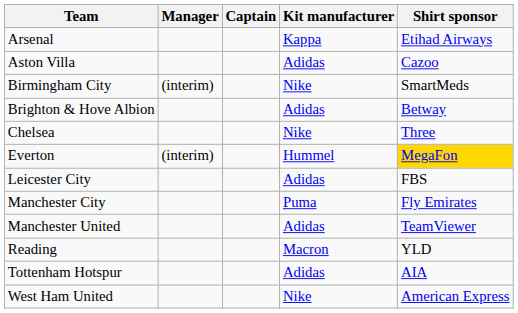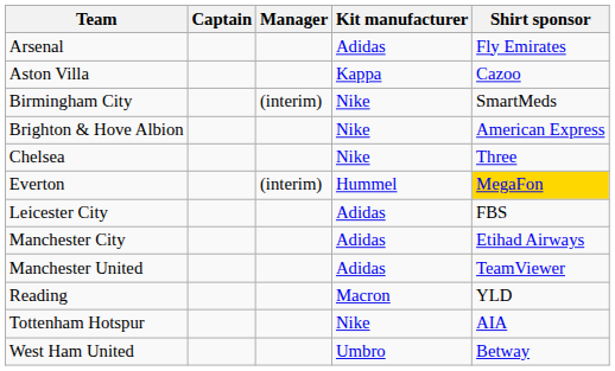 <table class="wikitable sortable" style="text-align:left">
 <tr>
 <th>Team</th>
+<th>Captain</th>
 <th>Manager</th>
-<th>Captain</th>
 <th>Kit manufacturer</th>
 <th>Shirt sponsor</th>
 </tr>
 <tr>
 <td>Arsenal</td>
 <td> </td>
 <td> </td>
-<td><a href='#'>Kappa</a></td>
-<td><a href='#'>Etihad Airways</a></td>
+<td><a href='#'>Adidas</a></td>
+<td><a href='#'>Fly Emirates</a></td>
 </tr>
 <tr>
 <td>Aston Villa</td>
 <td> </td>
 <td> </td>
-<td><a href='#'>Adidas</a></td>
+<td><a href='#'>Kappa</a></td>
 <td><a href='#'>Cazoo</a></td>
 </tr>
 <tr>
 <td>Birmingham City</td>
+<td> </td>
 <td>  (interim)</td>
-<td> </td>
 <td><a href='#'>Nike</a></td>
 <td>SmartMeds</td>
 </tr>
 <tr>
 <td>Brighton & Hove Albion</td>
 <td> </td>
 <td> </td>
-<td><a href='#'>Adidas</a></td>
-<td><a href='#'>Betway</a></td>
+<td><a href='#'>Nike</a></td>
+<td><a href='#'>American Express</a></td>
 </tr>
 <tr>
 <td>Chelsea</td>
 <td> </td>
 <td> </td>
 <td><a href='#'>Nike</a></td>
 <td><a href='#'>Three</a></td>
 </tr>
 <tr>
 <td>Everton</td>
+<td> </td>
 <td>  (interim)</td>
-<td> </td>
 <td><a href='#'>Hummel</a></td>
 <td style="background: gold;"><a href='#'>MegaFon</a></td>
 </tr>
 <tr>
 <td>Leicester City</td>
 <td> </td>
 <td> </td>
 <td><a href='#'>Adidas</a></td>
 <td>FBS</td>
 </tr>
 <tr>
 <td>Manchester City</td>
 <td> </td>
 <td> </td>
-<td><a href='#'>Puma</a></td>
-<td><a href='#'>Fly Emirates</a></td>
+<td><a href='#'>Adidas</a></td>
+<td><a href='#'>Etihad Airways</a></td>
 </tr>
 <tr>
 <td>Manchester United</td>
 <td> </td>
 <td> </td>
 <td><a href='#'>Adidas</a></td>
 <td><a href='#'>TeamViewer</a></td>
 </tr>
 <tr>
 <td>Reading</td>
 <td> </td>
 <td> </td>
 <td><a href='#'>Macron</a></td>
 <td>YLD</td>
 </tr>
 <tr>
 <td>Tottenham Hotspur</td>
 <td> </td>
 <td> </td>
-<td><a href='#'>Adidas</a></td>
+<td><a href='#'>Nike</a></td>
 <td><a href='#'>AIA</a></td>
 </tr>
 <tr>
 <td>West Ham United</td>
 <td> </td>
 <td> </td>
-<td><a href='#'>Nike</a></td>
-<td><a href='#'>American Express</a></td>
+<td><a href='#'>Umbro</a></td>
+<td><a href='#'>Betway</a></td>
 </tr>
 </table>
